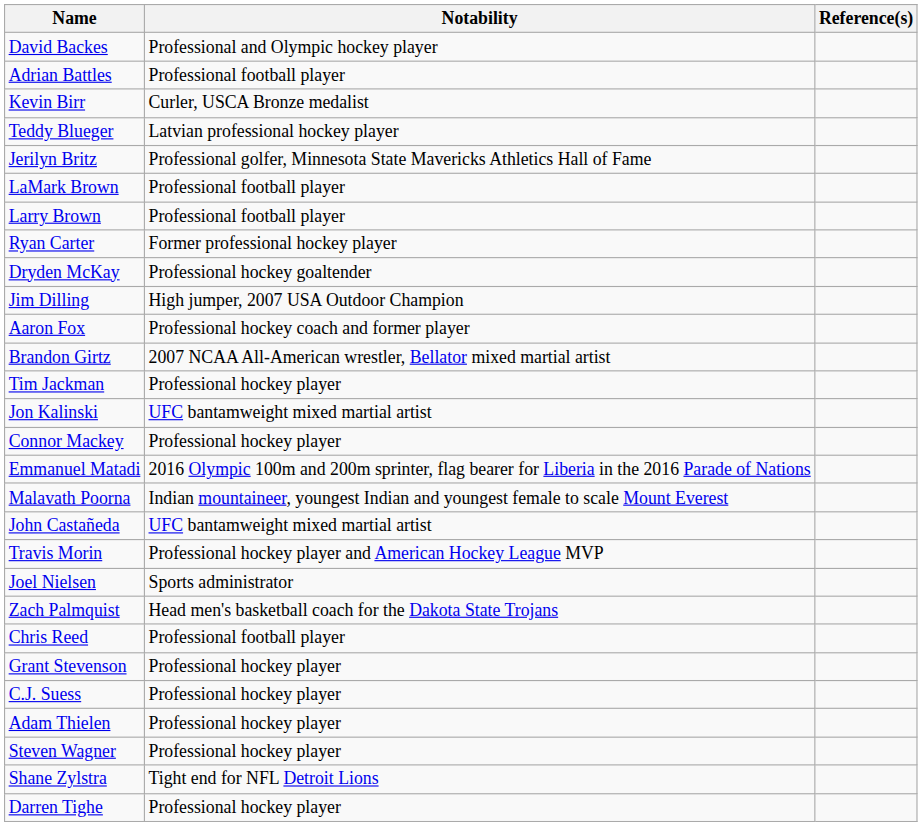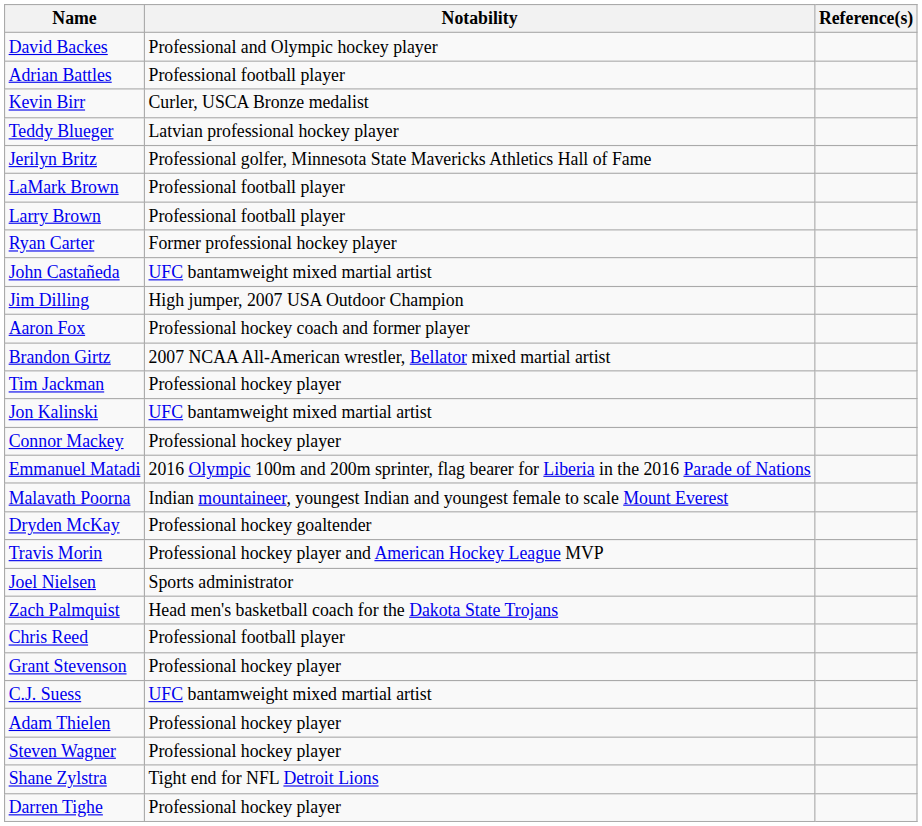 <table class="wikitable">
 <tr>
 <th>Name</th>
 <th>Notability</th>
 <th>Reference(s)</th>
 </tr>
 <tr>
 <td><a href='#'>David Backes</a></td>
 <td>Professional and Olympic hockey player</td>
 <td></td>
 </tr>
 <tr>
 <td><a href='#'>Adrian Battles</a></td>
 <td>Professional football player</td>
 <td></td>
 </tr>
 <tr>
 <td><a href='#'>Kevin Birr</a></td>
 <td>Curler, USCA Bronze medalist</td>
 <td></td>
 </tr>
 <tr>
 <td><a href='#'>Teddy Blueger</a></td>
 <td>Latvian professional hockey player</td>
 <td></td>
 </tr>
 <tr>
 <td><a href='#'>Jerilyn Britz</a></td>
 <td>Professional golfer, Minnesota State Mavericks Athletics Hall of Fame</td>
 <td></td>
 </tr>
 <tr>
 <td><a href='#'>LaMark Brown</a></td>
 <td>Professional football player</td>
 <td></td>
 </tr>
 <tr>
 <td><a href='#'>Larry Brown</a></td>
 <td>Professional football player</td>
 <td></td>
 </tr>
 <tr>
 <td><a href='#'>Ryan Carter</a></td>
 <td>Former professional hockey player</td>
 </tr>
 <tr>
-<td><a href='#'>Dryden McKay</a></td>
-<td>Professional hockey goaltender</td>
+<td><a href='#'>John Castañeda</a></td>
+<td><a href='#'>UFC</a> bantamweight mixed martial artist</td>
 <td></td>
 </tr>
 <tr>
 <td><a href='#'>Jim Dilling</a></td>
 <td>High jumper, 2007 USA Outdoor Champion</td>
 <td></td>
 </tr>
 <tr>
 <td><a href='#'>Aaron Fox</a></td>
 <td>Professional hockey coach and former player</td>
 <td></td>
 </tr>
 <tr>
 <td><a href='#'>Brandon Girtz</a></td>
 <td>2007 NCAA All-American wrestler, <a href='#'>Bellator</a> mixed martial artist</td>
 <td></td>
 </tr>
 <tr>
 <td><a href='#'>Tim Jackman</a></td>
 <td>Professional hockey player</td>
 <td></td>
 </tr>
 <tr>
 <td><a href='#'>Jon Kalinski</a></td>
 <td><a href='#'>UFC</a> bantamweight mixed martial artist</td>
 <td></td>
 </tr>
 <tr>
 <td><a href='#'>Connor Mackey</a></td>
 <td>Professional hockey player</td>
 <td></td>
 </tr>
 <tr>
 <td><a href='#'>Emmanuel Matadi</a></td>
 <td>2016 <a href='#'>Olympic</a> 100m and 200m sprinter, flag bearer for <a href='#'>Liberia</a> in the 2016 <a href='#'>Parade of Nations</a></td>
 <td></td>
 </tr>
 <tr>
 <td><a href='#'>Malavath Poorna</a></td>
 <td>Indian <a href='#'>mountaineer</a>, youngest Indian and youngest female to scale <a href='#'>Mount Everest</a></td>
 <td></td>
 </tr>
 <tr>
-<td><a href='#'>John Castañeda</a></td>
-<td><a href='#'>UFC</a> bantamweight mixed martial artist</td>
+<td><a href='#'>Dryden McKay</a></td>
+<td>Professional hockey goaltender</td>
 <td></td>
 </tr>
 <tr>
 <td><a href='#'>Travis Morin</a></td>
 <td>Professional hockey player and <a href='#'>American Hockey League</a> MVP</td>
 <td></td>
 </tr>
 <tr>
 <td><a href='#'>Joel Nielsen</a></td>
 <td>Sports administrator</td>
 <td></td>
 </tr>
 <tr>
 <td><a href='#'>Zach Palmquist</a></td>
 <td>Head men's basketball coach for the <a href='#'>Dakota State Trojans</a></td>
 <td></td>
 </tr>
 <tr>
 <td><a href='#'>Chris Reed</a></td>
 <td>Professional football player</td>
 <td></td>
 </tr>
 <tr>
 <td><a href='#'>Grant Stevenson</a></td>
 <td>Professional hockey player</td>
 <td></td>
 </tr>
 <tr>
 <td><a href='#'>C.J. Suess</a></td>
-<td>Professional hockey player</td>
+<td><a href='#'>UFC</a> bantamweight mixed martial artist</td>
 <td></td>
 </tr>
 <tr>
 <td><a href='#'>Adam Thielen</a></td>
 <td>Professional hockey player</td>
 <td></td>
 </tr>
 <tr>
 <td><a href='#'>Steven Wagner</a></td>
 <td>Professional hockey player</td>
 <td></td>
 </tr>
 <tr>
 <td><a href='#'>Shane Zylstra</a></td>
 <td>Tight end for NFL <a href='#'>Detroit Lions</a></td>
 <td></td>
 </tr>
 <tr>
 <td><a href='#'>Darren Tighe</a></td>
 <td>Professional hockey player</td>
 </tr>
 </table>
